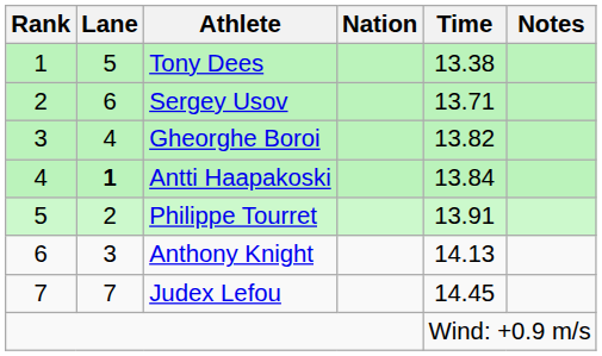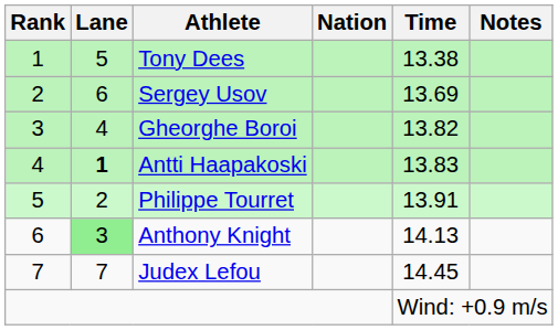 <table class="wikitable sortable" style="text-align:center">
 <tr>
 <th>Rank</th>
 <th>Lane</th>
 <th>Athlete</th>
 <th>Nation</th>
 <th>Time</th>
 <th>Notes</th>
 </tr>
 <tr style="background:#bbf3bb;">
 <td>1</td>
 <td>5</td>
 <td align=left><a href='#'>Tony Dees</a></td>
 <td align=left></td>
 <td>13.38</td>
 <td></td>
 </tr>
 <tr style="background:#bbf3bb;">
 <td>2</td>
 <td>6</td>
 <td align=left><a href='#'>Sergey Usov</a></td>
 <td align=left></td>
-<td>13.71</td>
+<td>13.69</td>
 <td></td>
 </tr>
 <tr style="background:#bbf3bb;">
 <td>3</td>
 <td>4</td>
 <td align=left><a href='#'>Gheorghe Boroi</a></td>
 <td align=left></td>
 <td>13.82</td>
 <td></td>
 </tr>
 <tr style="background:#bbf3bb;">
 <td>4</td>
 <td><strong>1</strong></td>
 <td align=left><a href='#'>Antti Haapakoski</a></td>
 <td align=left></td>
-<td>13.84</td>
+<td>13.83</td>
 <td></td>
 </tr>
 <tr bgcolor=ccf9cc>
 <td>5</td>
 <td>2</td>
 <td align=left><a href='#'>Philippe Tourret</a></td>
 <td align=left></td>
 <td>13.91</td>
 <td></td>
 </tr>
 <tr>
 <td>6</td>
-<td>3</td>
+<td style="background: lightgreen;">3</td>
 <td align=left><a href='#'>Anthony Knight</a></td>
 <td align=left></td>
 <td>14.13</td>
 <td></td>
 </tr>
 <tr>
 <td>7</td>
 <td>7</td>
 <td align=left><a href='#'>Judex Lefou</a></td>
 <td align=left></td>
 <td>14.45</td>
 <td></td>
 </tr>
 <tr class="sortbottom">
 <td colspan=4></td>
 <td colspan="2" style="text-align:left;">Wind: +0.9 m/s</td>
 </tr>
 </table>
